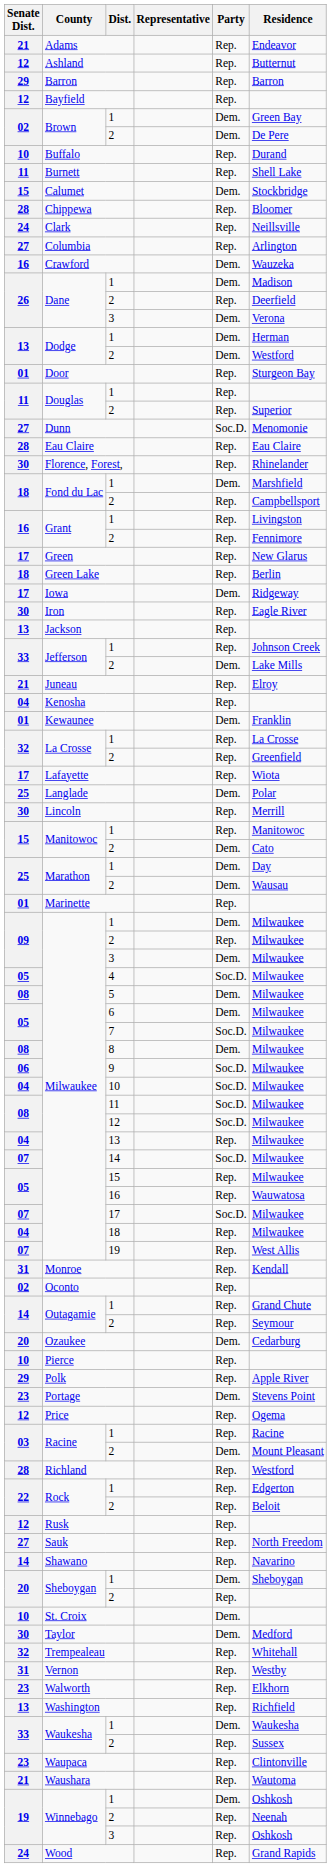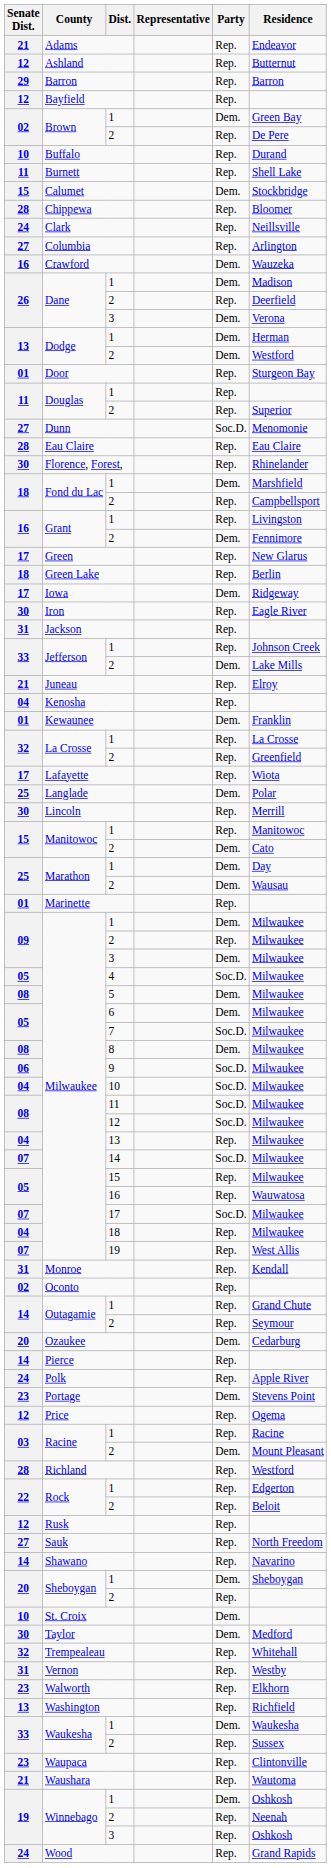 <table class="wikitable sortable">
 <tr>
 <th>Senate<br>Dist.</th>
 <th>County</th>
 <th>Dist.</th>
 <th>Representative</th>
 <th>Party</th>
 <th>Residence</th>
 </tr>
 <tr>
 <th><a href='#'>21</a></th>
 <td text-align="left" colspan="2"><a href='#'>Adams</a> </td>
 <td></td>
 <td>Rep.</td>
 <td><a href='#'>Endeavor</a></td>
 </tr>
 <tr>
 <th><a href='#'>12</a></th>
 <td text-align="left" colspan="2"><a href='#'>Ashland</a></td>
 <td></td>
 <td>Rep.</td>
 <td><a href='#'>Butternut</a></td>
 </tr>
 <tr>
 <th><a href='#'>29</a></th>
 <td text-align="left" colspan="2"><a href='#'>Barron</a></td>
 <td></td>
 <td>Rep.</td>
 <td><a href='#'>Barron</a></td>
 </tr>
 <tr>
 <th><a href='#'>12</a></th>
 <td text-align="left" colspan="2"><a href='#'>Bayfield</a></td>
 <td></td>
 <td>Rep.</td>
 <td></td>
 </tr>
 <tr>
 <th rowspan="2"><a href='#'>02</a></th>
 <td text-align="left" rowspan="2"><a href='#'>Brown</a></td>
 <td>1</td>
 <td></td>
 <td>Dem.</td>
 <td><a href='#'>Green Bay</a></td>
 </tr>
 <tr>
 <td>2</td>
 <td></td>
-<td>Dem.</td>
+<td>Rep.</td>
 <td><a href='#'>De Pere</a></td>
 </tr>
 <tr>
 <th><a href='#'>10</a></th>
 <td text-align="left" colspan="2"><a href='#'>Buffalo</a> </td>
 <td></td>
 <td>Rep.</td>
 <td><a href='#'>Durand</a></td>
 </tr>
 <tr>
 <th><a href='#'>11</a></th>
 <td text-align="left" colspan="2"><a href='#'>Burnett</a> </td>
 <td></td>
 <td>Rep.</td>
 <td><a href='#'>Shell Lake</a></td>
 </tr>
 <tr>
 <th><a href='#'>15</a></th>
 <td text-align="left" colspan="2"><a href='#'>Calumet</a></td>
 <td></td>
 <td>Dem.</td>
 <td><a href='#'>Stockbridge</a></td>
 </tr>
 <tr>
 <th><a href='#'>28</a></th>
 <td text-align="left" colspan="2"><a href='#'>Chippewa</a></td>
 <td></td>
 <td>Rep.</td>
 <td><a href='#'>Bloomer</a></td>
 </tr>
 <tr>
 <th><a href='#'>24</a></th>
 <td text-align="left" colspan="2"><a href='#'>Clark</a></td>
 <td></td>
 <td>Rep.</td>
 <td><a href='#'>Neillsville</a></td>
 </tr>
 <tr>
 <th><a href='#'>27</a></th>
 <td text-align="left" colspan="2"><a href='#'>Columbia</a></td>
 <td></td>
 <td>Rep.</td>
 <td><a href='#'>Arlington</a></td>
 </tr>
 <tr>
 <th><a href='#'>16</a></th>
 <td text-align="left" colspan="2"><a href='#'>Crawford</a></td>
 <td></td>
 <td>Dem.</td>
 <td><a href='#'>Wauzeka</a></td>
 </tr>
 <tr>
 <th rowspan="3"><a href='#'>26</a></th>
 <td text-align="left" rowspan="3"><a href='#'>Dane</a></td>
 <td>1</td>
 <td></td>
 <td>Dem.</td>
 <td><a href='#'>Madison</a></td>
 </tr>
 <tr>
 <td>2</td>
 <td></td>
 <td>Rep.</td>
 <td><a href='#'>Deerfield</a></td>
 </tr>
 <tr>
 <td>3</td>
 <td></td>
 <td>Dem.</td>
 <td><a href='#'>Verona</a></td>
 </tr>
 <tr>
 <th rowspan="2"><a href='#'>13</a></th>
 <td text-align="left" rowspan="2"><a href='#'>Dodge</a></td>
 <td>1</td>
 <td></td>
 <td>Dem.</td>
 <td><a href='#'>Herman</a></td>
 </tr>
 <tr>
 <td>2</td>
 <td></td>
 <td>Dem.</td>
 <td><a href='#'>Westford</a></td>
 </tr>
 <tr>
 <th><a href='#'>01</a></th>
 <td text-align="left" colspan="2"><a href='#'>Door</a></td>
 <td></td>
 <td>Rep.</td>
 <td><a href='#'>Sturgeon Bay</a></td>
 </tr>
 <tr>
 <th rowspan="2"><a href='#'>11</a></th>
 <td text-align="left" rowspan="2"><a href='#'>Douglas</a></td>
 <td>1</td>
 <td></td>
 <td>Rep.</td>
 <td></td>
 </tr>
 <tr>
 <td>2</td>
 <td></td>
 <td>Rep.</td>
 <td><a href='#'>Superior</a></td>
 </tr>
 <tr>
 <th><a href='#'>27</a></th>
 <td text-align="left" colspan="2"><a href='#'>Dunn</a></td>
 <td></td>
 <td>Soc.D.</td>
 <td><a href='#'>Menomonie</a></td>
 </tr>
 <tr>
 <th><a href='#'>28</a></th>
 <td text-align="left" colspan="2"><a href='#'>Eau Claire</a></td>
 <td></td>
 <td>Rep.</td>
 <td><a href='#'>Eau Claire</a></td>
 </tr>
 <tr>
 <th><a href='#'>30</a></th>
 <td text-align="left" colspan="2"><a href='#'>Florence</a>, <a href='#'>Forest</a>, </td>
 <td></td>
 <td>Rep.</td>
 <td><a href='#'>Rhinelander</a></td>
 </tr>
 <tr>
 <th rowspan="2"><a href='#'>18</a></th>
 <td text-align="left" rowspan="2"><a href='#'>Fond du Lac</a></td>
 <td>1</td>
 <td></td>
 <td>Dem.</td>
 <td><a href='#'>Marshfield</a></td>
 </tr>
 <tr>
 <td>2</td>
 <td></td>
 <td>Rep.</td>
 <td><a href='#'>Campbellsport</a></td>
 </tr>
 <tr>
 <th rowspan="2"><a href='#'>16</a></th>
 <td text-align="left" rowspan="2"><a href='#'>Grant</a></td>
 <td>1</td>
 <td></td>
 <td>Rep.</td>
 <td><a href='#'>Livingston</a></td>
 </tr>
 <tr>
 <td>2</td>
 <td></td>
-<td>Rep.</td>
+<td>Dem.</td>
 <td><a href='#'>Fennimore</a></td>
 </tr>
 <tr>
 <th><a href='#'>17</a></th>
 <td text-align="left" colspan="2"><a href='#'>Green</a></td>
 <td></td>
 <td>Rep.</td>
 <td><a href='#'>New Glarus</a></td>
 </tr>
 <tr>
 <th><a href='#'>18</a></th>
 <td text-align="left" colspan="2"><a href='#'>Green Lake</a></td>
 <td></td>
 <td>Rep.</td>
 <td><a href='#'>Berlin</a></td>
 </tr>
 <tr>
 <th><a href='#'>17</a></th>
 <td text-align="left" colspan="2"><a href='#'>Iowa</a></td>
 <td></td>
 <td>Dem.</td>
 <td><a href='#'>Ridgeway</a></td>
 </tr>
 <tr>
 <th><a href='#'>30</a></th>
 <td text-align="left" colspan="2"><a href='#'>Iron</a> </td>
 <td></td>
 <td>Rep.</td>
 <td><a href='#'>Eagle River</a></td>
 </tr>
 <tr>
-<th><a href='#'>13</a></th>
+<th><a href='#'>31</a></th>
 <td text-align="left" colspan="2"><a href='#'>Jackson</a></td>
 <td></td>
 <td>Rep.</td>
 <td></td>
 </tr>
 <tr>
 <th rowspan="2"><a href='#'>33</a></th>
 <td text-align="left" rowspan="2"><a href='#'>Jefferson</a></td>
 <td>1</td>
 <td></td>
 <td>Rep.</td>
 <td><a href='#'>Johnson Creek</a></td>
 </tr>
 <tr>
 <td>2</td>
 <td></td>
 <td>Dem.</td>
 <td><a href='#'>Lake Mills</a></td>
 </tr>
 <tr>
 <th><a href='#'>21</a></th>
 <td text-align="left" colspan="2"><a href='#'>Juneau</a></td>
 <td></td>
 <td>Rep.</td>
 <td><a href='#'>Elroy</a></td>
 </tr>
 <tr>
 <th><a href='#'>04</a></th>
 <td text-align="left" colspan="2"><a href='#'>Kenosha</a></td>
 <td></td>
 <td>Rep.</td>
 <td></td>
 </tr>
 <tr>
 <th><a href='#'>01</a></th>
 <td text-align="left" colspan="2"><a href='#'>Kewaunee</a></td>
 <td></td>
 <td>Dem.</td>
 <td><a href='#'>Franklin</a></td>
 </tr>
 <tr>
 <th rowspan="2"><a href='#'>32</a></th>
 <td text-align="left" rowspan="2"><a href='#'>La Crosse</a></td>
 <td>1</td>
 <td></td>
 <td>Rep.</td>
 <td><a href='#'>La Crosse</a></td>
 </tr>
 <tr>
 <td>2</td>
 <td></td>
 <td>Rep.</td>
 <td><a href='#'>Greenfield</a></td>
 </tr>
 <tr>
 <th><a href='#'>17</a></th>
 <td text-align="left" colspan="2"><a href='#'>Lafayette</a></td>
 <td></td>
 <td>Rep.</td>
 <td><a href='#'>Wiota</a></td>
 </tr>
 <tr>
 <th><a href='#'>25</a></th>
 <td text-align="left" colspan="2"><a href='#'>Langlade</a></td>
 <td></td>
 <td>Dem.</td>
 <td><a href='#'>Polar</a></td>
 </tr>
 <tr>
 <th><a href='#'>30</a></th>
 <td text-align="left" colspan="2"><a href='#'>Lincoln</a></td>
 <td></td>
 <td>Rep.</td>
 <td><a href='#'>Merrill</a></td>
 </tr>
 <tr>
 <th rowspan="2"><a href='#'>15</a></th>
 <td text-align="left" rowspan="2"><a href='#'>Manitowoc</a></td>
 <td>1</td>
 <td></td>
 <td>Rep.</td>
 <td><a href='#'>Manitowoc</a></td>
 </tr>
 <tr>
 <td>2</td>
 <td></td>
 <td>Dem.</td>
 <td><a href='#'>Cato</a></td>
 </tr>
 <tr>
 <th rowspan="2"><a href='#'>25</a></th>
 <td text-align="left" rowspan="2"><a href='#'>Marathon</a></td>
 <td>1</td>
 <td></td>
 <td>Dem.</td>
 <td><a href='#'>Day</a></td>
 </tr>
 <tr>
 <td>2</td>
 <td></td>
 <td>Dem.</td>
 <td><a href='#'>Wausau</a></td>
 </tr>
 <tr>
 <th><a href='#'>01</a></th>
 <td text-align="left" colspan="2"><a href='#'>Marinette</a></td>
 <td></td>
 <td>Rep.</td>
 <td></td>
 </tr>
 <tr>
 <th rowspan="3"><a href='#'>09</a></th>
 <td text-align="left" rowspan="19"><a href='#'>Milwaukee</a></td>
 <td>1</td>
 <td></td>
 <td>Dem.</td>
 <td><a href='#'>Milwaukee</a></td>
 </tr>
 <tr>
 <td>2</td>
 <td></td>
 <td>Rep.</td>
 <td><a href='#'>Milwaukee</a></td>
 </tr>
 <tr>
 <td>3</td>
 <td></td>
 <td>Dem.</td>
 <td><a href='#'>Milwaukee</a></td>
 </tr>
 <tr>
 <th><a href='#'>05</a></th>
 <td>4</td>
 <td></td>
 <td>Soc.D.</td>
 <td><a href='#'>Milwaukee</a></td>
 </tr>
 <tr>
 <th><a href='#'>08</a></th>
 <td>5</td>
 <td></td>
 <td>Dem.</td>
 <td><a href='#'>Milwaukee</a></td>
 </tr>
 <tr>
 <th rowspan="2"><a href='#'>05</a></th>
 <td>6</td>
 <td></td>
 <td>Dem.</td>
 <td><a href='#'>Milwaukee</a></td>
 </tr>
 <tr>
 <td>7</td>
 <td></td>
 <td>Soc.D.</td>
 <td><a href='#'>Milwaukee</a></td>
 </tr>
 <tr>
 <th><a href='#'>08</a></th>
 <td>8</td>
 <td></td>
 <td>Dem.</td>
 <td><a href='#'>Milwaukee</a></td>
 </tr>
 <tr>
 <th><a href='#'>06</a></th>
 <td>9</td>
 <td></td>
 <td>Soc.D.</td>
 <td><a href='#'>Milwaukee</a></td>
 </tr>
 <tr>
 <th><a href='#'>04</a></th>
 <td>10</td>
 <td></td>
 <td>Soc.D.</td>
 <td><a href='#'>Milwaukee</a></td>
 </tr>
 <tr>
 <th rowspan="2"><a href='#'>08</a></th>
 <td>11</td>
 <td></td>
 <td>Soc.D.</td>
 <td><a href='#'>Milwaukee</a></td>
 </tr>
 <tr>
 <td>12</td>
 <td></td>
 <td>Soc.D.</td>
 <td><a href='#'>Milwaukee</a></td>
 </tr>
 <tr>
 <th><a href='#'>04</a></th>
 <td>13</td>
 <td></td>
 <td>Rep.</td>
 <td><a href='#'>Milwaukee</a></td>
 </tr>
 <tr>
 <th><a href='#'>07</a></th>
 <td>14</td>
 <td></td>
 <td>Soc.D.</td>
 <td><a href='#'>Milwaukee</a></td>
 </tr>
 <tr>
 <th rowspan="2"><a href='#'>05</a></th>
 <td>15</td>
 <td></td>
 <td>Rep.</td>
 <td><a href='#'>Milwaukee</a></td>
 </tr>
 <tr>
 <td>16</td>
 <td></td>
 <td>Rep.</td>
 <td><a href='#'>Wauwatosa</a></td>
 </tr>
 <tr>
 <th><a href='#'>07</a></th>
 <td>17</td>
 <td></td>
 <td>Soc.D.</td>
 <td><a href='#'>Milwaukee</a></td>
 </tr>
 <tr>
 <th><a href='#'>04</a></th>
 <td>18</td>
 <td></td>
 <td>Rep.</td>
 <td><a href='#'>Milwaukee</a></td>
 </tr>
 <tr>
 <th><a href='#'>07</a></th>
 <td>19</td>
 <td></td>
 <td>Rep.</td>
 <td><a href='#'>West Allis</a></td>
 </tr>
 <tr>
 <th><a href='#'>31</a></th>
 <td text-align="left" colspan="2"><a href='#'>Monroe</a></td>
 <td></td>
 <td>Rep.</td>
 <td><a href='#'>Kendall</a></td>
 </tr>
 <tr>
 <th><a href='#'>02</a></th>
 <td text-align="left" colspan="2"><a href='#'>Oconto</a></td>
 <td></td>
 <td>Rep.</td>
 <td></td>
 </tr>
 <tr>
 <th rowspan="2"><a href='#'>14</a></th>
 <td text-align="left" rowspan="2"><a href='#'>Outagamie</a></td>
 <td>1</td>
 <td></td>
 <td>Rep.</td>
 <td><a href='#'>Grand Chute</a></td>
 </tr>
 <tr>
 <td>2</td>
 <td></td>
 <td>Rep.</td>
 <td><a href='#'>Seymour</a></td>
 </tr>
 <tr>
 <th><a href='#'>20</a></th>
 <td text-align="left" colspan="2"><a href='#'>Ozaukee</a></td>
 <td></td>
 <td>Dem.</td>
 <td><a href='#'>Cedarburg</a></td>
 </tr>
 <tr>
-<th><a href='#'>10</a></th>
+<th><a href='#'>14</a></th>
 <td text-align="left" colspan="2"><a href='#'>Pierce</a></td>
 <td></td>
 <td>Rep.</td>
 <td></td>
 </tr>
 <tr>
-<th><a href='#'>29</a></th>
+<th><a href='#'>24</a></th>
 <td text-align="left" colspan="2"><a href='#'>Polk</a></td>
 <td></td>
 <td>Rep.</td>
 <td><a href='#'>Apple River</a></td>
 </tr>
 <tr>
 <th><a href='#'>23</a></th>
 <td text-align="left" colspan="2"><a href='#'>Portage</a></td>
 <td></td>
 <td>Dem.</td>
 <td><a href='#'>Stevens Point</a></td>
 </tr>
 <tr>
 <th><a href='#'>12</a></th>
 <td text-align="left" colspan="2"><a href='#'>Price</a></td>
 <td></td>
 <td>Rep.</td>
 <td><a href='#'>Ogema</a></td>
 </tr>
 <tr>
 <th rowspan="2"><a href='#'>03</a></th>
 <td text-align="left" rowspan="2"><a href='#'>Racine</a></td>
 <td>1</td>
 <td></td>
 <td>Rep.</td>
 <td><a href='#'>Racine</a></td>
 </tr>
 <tr>
 <td>2</td>
 <td></td>
 <td>Dem.</td>
 <td><a href='#'>Mount Pleasant</a></td>
 </tr>
 <tr>
 <th><a href='#'>28</a></th>
 <td text-align="left" colspan="2"><a href='#'>Richland</a></td>
 <td></td>
 <td>Rep.</td>
 <td><a href='#'>Westford</a></td>
 </tr>
 <tr>
 <th rowspan="2"><a href='#'>22</a></th>
 <td text-align="left" rowspan="2"><a href='#'>Rock</a></td>
 <td>1</td>
 <td></td>
 <td>Rep.</td>
 <td><a href='#'>Edgerton</a></td>
 </tr>
 <tr>
 <td>2</td>
 <td></td>
 <td>Rep.</td>
 <td><a href='#'>Beloit</a></td>
 </tr>
 <tr>
 <th><a href='#'>12</a></th>
 <td text-align="left" colspan="2"><a href='#'>Rusk</a> </td>
 <td></td>
 <td>Rep.</td>
 <td></td>
 </tr>
 <tr>
 <th><a href='#'>27</a></th>
 <td text-align="left" colspan="2"><a href='#'>Sauk</a></td>
 <td></td>
 <td>Rep.</td>
 <td><a href='#'>North Freedom</a></td>
 </tr>
 <tr>
 <th><a href='#'>14</a></th>
 <td text-align="left" colspan="2"><a href='#'>Shawano</a></td>
 <td></td>
 <td>Rep.</td>
 <td><a href='#'>Navarino</a></td>
 </tr>
 <tr>
 <th rowspan="2"><a href='#'>20</a></th>
 <td text-align="left" rowspan="2"><a href='#'>Sheboygan</a></td>
 <td>1</td>
 <td></td>
 <td>Dem.</td>
 <td><a href='#'>Sheboygan</a></td>
 </tr>
 <tr>
 <td>2</td>
 <td></td>
 <td>Rep.</td>
 <td></td>
 </tr>
 <tr>
 <th><a href='#'>10</a></th>
 <td text-align="left" colspan="2"><a href='#'>St. Croix</a></td>
 <td></td>
 <td>Dem.</td>
 <td></td>
 </tr>
 <tr>
 <th><a href='#'>30</a></th>
 <td text-align="left" colspan="2"><a href='#'>Taylor</a></td>
 <td></td>
 <td>Dem.</td>
 <td><a href='#'>Medford</a></td>
 </tr>
 <tr>
 <th><a href='#'>32</a></th>
 <td text-align="left" colspan="2"><a href='#'>Trempealeau</a></td>
 <td></td>
 <td>Rep.</td>
 <td><a href='#'>Whitehall</a></td>
 </tr>
 <tr>
 <th><a href='#'>31</a></th>
 <td text-align="left" colspan="2"><a href='#'>Vernon</a></td>
 <td></td>
 <td>Rep.</td>
 <td><a href='#'>Westby</a></td>
 </tr>
 <tr>
 <th><a href='#'>23</a></th>
 <td text-align="left" colspan="2"><a href='#'>Walworth</a></td>
 <td></td>
 <td>Rep.</td>
 <td><a href='#'>Elkhorn</a></td>
 </tr>
 <tr>
 <th><a href='#'>13</a></th>
 <td text-align="left" colspan="2"><a href='#'>Washington</a></td>
 <td></td>
 <td>Rep.</td>
 <td><a href='#'>Richfield</a></td>
 </tr>
 <tr>
 <th rowspan="2"><a href='#'>33</a></th>
 <td text-align="left" rowspan="2"><a href='#'>Waukesha</a></td>
 <td>1</td>
 <td></td>
 <td>Dem.</td>
 <td><a href='#'>Waukesha</a></td>
 </tr>
 <tr>
 <td>2</td>
 <td></td>
 <td>Rep.</td>
 <td><a href='#'>Sussex</a></td>
 </tr>
 <tr>
 <th><a href='#'>23</a></th>
 <td text-align="left" colspan="2"><a href='#'>Waupaca</a></td>
 <td></td>
 <td>Rep.</td>
 <td><a href='#'>Clintonville</a></td>
 </tr>
 <tr>
 <th><a href='#'>21</a></th>
 <td text-align="left" colspan="2"><a href='#'>Waushara</a></td>
 <td></td>
 <td>Rep.</td>
 <td><a href='#'>Wautoma</a></td>
 </tr>
 <tr>
 <th rowspan="3"><a href='#'>19</a></th>
 <td text-align="left" rowspan="3"><a href='#'>Winnebago</a></td>
 <td>1</td>
 <td></td>
 <td>Dem.</td>
 <td><a href='#'>Oshkosh</a></td>
 </tr>
 <tr>
 <td>2</td>
 <td></td>
 <td>Rep.</td>
 <td><a href='#'>Neenah</a></td>
 </tr>
 <tr>
 <td>3</td>
 <td></td>
 <td>Rep.</td>
 <td><a href='#'>Oshkosh</a></td>
 </tr>
 <tr>
 <th><a href='#'>24</a></th>
 <td text-align="left" colspan="2"><a href='#'>Wood</a></td>
 <td></td>
 <td>Rep.</td>
 <td><a href='#'>Grand Rapids</a></td>
 </tr>
 </table>
